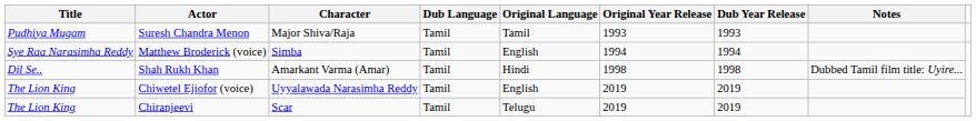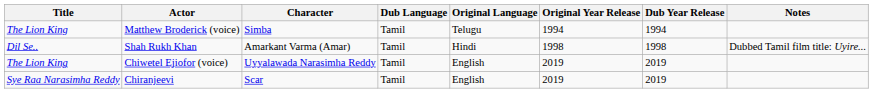 <table class="wikitable sortable">
 <tr>
 <th scope="col">Title</th>
 <th scope="col">Actor</th>
 <th scope="col">Character</th>
 <th scope="col">Dub Language</th>
 <th scope="col">Original Language</th>
 <th scope="col">Original Year Release</th>
 <th scope="col">Dub Year Release</th>
 <th class="unsortable" scope="col">Notes</th>
 </tr>
 <tr>
-<td><em><a href='#'>Pudhiya Mugam</a></em></td>
-<td><a href='#'>Suresh Chandra Menon</a></td>
-<td>Major Shiva/Raja</td>
-<td>Tamil</td>
-<td>Tamil</td>
-<td>1993</td>
-<td>1993</td>
-<td></td>
-<td></td>
-</tr>
-<tr>
-<td><em><a href='#'>Sye Raa Narasimha Reddy</a></em></td>
+<td><em><a href='#'>The Lion King</a></em></td>
 <td><a href='#'>Matthew Broderick</a> (voice)</td>
 <td><a href='#'>Simba</a></td>
 <td>Tamil</td>
-<td>English</td>
+<td>Telugu</td>
 <td>1994</td>
 <td>1994</td>
 <td></td>
 </tr>
 <tr>
 <td><em><a href='#'>Dil Se..</a></em></td>
 <td><a href='#'>Shah Rukh Khan</a></td>
 <td>Amarkant Varma (Amar)</td>
 <td>Tamil</td>
 <td>Hindi</td>
 <td>1998</td>
 <td>1998</td>
 <td>Dubbed Tamil film title: <em>Uyire...</em></td>
 </tr>
 <tr>
 <td><em><a href='#'>The Lion King</a></em></td>
 <td><a href='#'>Chiwetel Ejiofor</a> (voice)</td>
 <td><a href='#'>Uyyalawada Narasimha Reddy</a></td>
 <td>Tamil</td>
 <td>English</td>
 <td>2019</td>
 <td>2019</td>
 <td></td>
 </tr>
 <tr>
-<td><em><a href='#'>The Lion King</a></em></td>
+<td><em><a href='#'>Sye Raa Narasimha Reddy</a></em></td>
 <td><a href='#'>Chiranjeevi</a></td>
 <td><a href='#'>Scar</a></td>
 <td>Tamil</td>
-<td>Telugu</td>
+<td>English</td>
 <td>2019</td>
 <td>2019</td>
 <td></td>
 </tr>
 </table>
